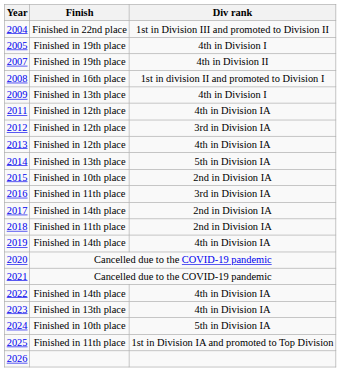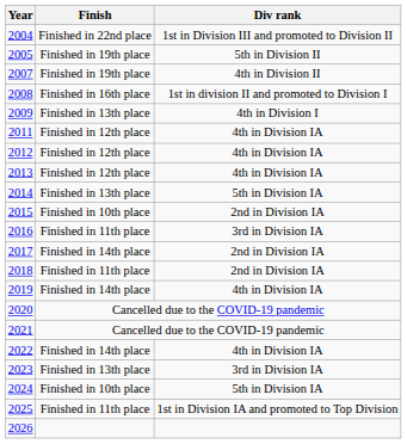 <table class="wikitable" style="text-align:center">
 <tr align="center">
 <th>Year</th>
 <th>Finish</th>
 <th>Div rank</th>
 </tr>
 <tr>
 <td><a href='#'>2004</a></td>
 <td>Finished in 22nd place</td>
 <td>1st in Division III and promoted to Division II</td>
 </tr>
 <tr>
 <td><a href='#'>2005</a></td>
 <td>Finished in 19th place</td>
-<td>4th in Division I</td>
+<td>5th in Division II</td>
 </tr>
 <tr>
 <td><a href='#'>2007</a></td>
 <td>Finished in 19th place</td>
 <td>4th in Division II</td>
 </tr>
 <tr>
 <td><a href='#'>2008</a></td>
 <td>Finished in 16th place</td>
 <td>1st in division II and promoted to Division I</td>
 </tr>
 <tr>
 <td><a href='#'>2009</a></td>
 <td>Finished in 13th place</td>
 <td>4th in Division I</td>
 </tr>
 <tr>
 <td><a href='#'>2011</a></td>
 <td>Finished in 12th place</td>
 <td>4th in Division IA</td>
 </tr>
 <tr>
 <td><a href='#'>2012</a></td>
 <td>Finished in 12th place</td>
-<td>3rd in Division IA</td>
+<td>4th in Division IA</td>
 </tr>
 <tr>
 <td><a href='#'>2013</a></td>
 <td>Finished in 12th place</td>
 <td>4th in Division IA</td>
 </tr>
 <tr>
 <td><a href='#'>2014</a></td>
 <td>Finished in 13th place</td>
 <td>5th in Division IA</td>
 </tr>
 <tr>
 <td><a href='#'>2015</a></td>
 <td>Finished in 10th place</td>
 <td>2nd in Division IA</td>
 </tr>
 <tr>
 <td><a href='#'>2016</a></td>
 <td>Finished in 11th place</td>
 <td>3rd in Division IA</td>
 </tr>
 <tr>
 <td><a href='#'>2017</a></td>
 <td>Finished in 14th place</td>
 <td>2nd in Division IA</td>
 </tr>
 <tr>
 <td><a href='#'>2018</a></td>
 <td>Finished in 11th place</td>
 <td>2nd in Division IA</td>
 </tr>
 <tr>
 <td><a href='#'>2019</a></td>
 <td>Finished in 14th place</td>
 <td>4th in Division IA</td>
 </tr>
 <tr>
 <td><a href='#'>2020</a></td>
 <td colspan=2 align=center>Cancelled due to the <a href='#'>COVID-19 pandemic</a></td>
 </tr>
 <tr>
 <td><a href='#'>2021</a></td>
 <td colspan=2 align=center>Cancelled due to the COVID-19 pandemic</td>
 </tr>
 <tr>
 <td><a href='#'>2022</a></td>
 <td>Finished in 14th place</td>
 <td>4th in Division IA</td>
 </tr>
 <tr>
 <td><a href='#'>2023</a></td>
 <td>Finished in 13th place</td>
-<td>4th in Division IA</td>
+<td>3rd in Division IA</td>
 </tr>
 <tr>
 <td><a href='#'>2024</a></td>
 <td>Finished in 10th place</td>
 <td>5th in Division IA</td>
 </tr>
 <tr>
 <td><a href='#'>2025</a></td>
 <td>Finished in 11th place</td>
 <td>1st in Division IA and promoted to Top Division</td>
 </tr>
 <tr>
 <td><a href='#'>2026</a></td>
 <td></td>
 <td></td>
 </tr>
 </table>
